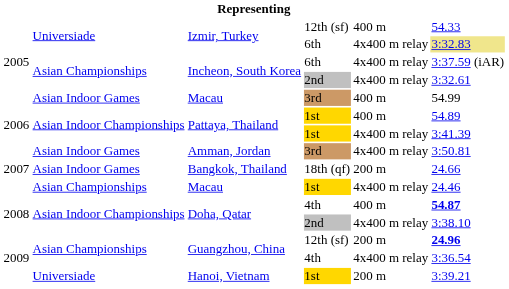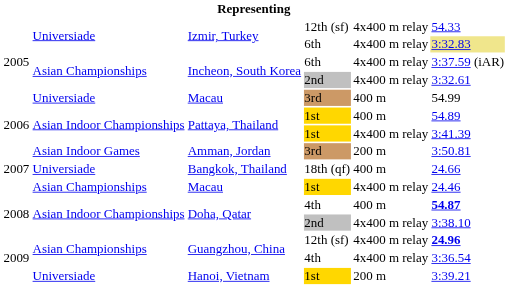 <table>
 <tr>
 <th colspan="6">Representing </th>
 </tr>
 <tr>
 <td rowspan=5>2005</td>
 <td rowspan=2><a href='#'>Universiade</a></td>
 <td rowspan=2><a href='#'>Izmir, Turkey</a></td>
 <td>12th (sf)</td>
-<td>400 m</td>
+<td>4x400 m relay</td>
 <td><a href='#'>54.33</a></td>
 </tr>
 <tr>
 <td>6th</td>
 <td>4x400 m relay</td>
 <td style="background: khaki;"><a href='#'>3:32.83</a></td>
 </tr>
 <tr>
 <td rowspan=2><a href='#'>Asian Championships</a></td>
 <td rowspan=2><a href='#'>Incheon, South Korea</a></td>
 <td>6th</td>
 <td>4x400 m relay</td>
 <td><a href='#'>3:37.59</a> (iAR)</td>
 </tr>
 <tr>
 <td bgcolor="silver">2nd</td>
 <td>4x400 m relay</td>
 <td><a href='#'>3:32.61</a></td>
 </tr>
 <tr>
-<td><a href='#'>Asian Indoor Games</a></td>
+<td><a href='#'>Universiade</a></td>
 <td><a href='#'>Macau</a></td>
 <td bgcolor="cc9966">3rd</td>
 <td>400 m</td>
 <td>54.99</td>
 </tr>
 <tr>
 <td rowspan=2>2006</td>
 <td rowspan=2><a href='#'>Asian Indoor Championships</a></td>
 <td rowspan=2><a href='#'>Pattaya, Thailand</a></td>
 <td bgcolor="gold">1st</td>
 <td>400 m</td>
 <td><a href='#'>54.89</a></td>
 </tr>
 <tr>
 <td bgcolor="gold">1st</td>
 <td>4x400 m relay</td>
 <td><a href='#'>3:41.39</a></td>
 </tr>
 <tr>
 <td rowspan=3>2007</td>
 <td><a href='#'>Asian Indoor Games</a></td>
 <td><a href='#'>Amman, Jordan</a></td>
 <td bgcolor="cc9966">3rd</td>
-<td>4x400 m relay</td>
+<td>200 m</td>
 <td><a href='#'>3:50.81</a></td>
 </tr>
 <tr>
-<td><a href='#'>Asian Indoor Games</a></td>
+<td><a href='#'>Universiade</a></td>
 <td><a href='#'>Bangkok, Thailand</a></td>
 <td>18th (qf)</td>
-<td>200 m</td>
+<td>400 m</td>
 <td><a href='#'>24.66</a></td>
 </tr>
 <tr>
 <td><a href='#'>Asian Championships</a></td>
 <td><a href='#'>Macau</a></td>
 <td bgcolor="gold">1st</td>
 <td>4x400 m relay</td>
 <td><a href='#'>24.46</a></td>
 </tr>
 <tr>
 <td rowspan=2>2008</td>
 <td rowspan=2><a href='#'>Asian Indoor Championships</a></td>
 <td rowspan=2><a href='#'>Doha, Qatar</a></td>
 <td>4th</td>
 <td>400 m</td>
 <td><strong><a href='#'>54.87</a></strong></td>
 </tr>
 <tr>
 <td bgcolor="silver">2nd</td>
 <td>4x400 m relay</td>
 <td><a href='#'>3:38.10</a></td>
 </tr>
 <tr>
 <td rowspan=3>2009</td>
 <td rowspan=2><a href='#'>Asian Championships</a></td>
 <td rowspan=2><a href='#'>Guangzhou, China</a></td>
 <td>12th (sf)</td>
-<td>200 m</td>
+<td>4x400 m relay</td>
 <td><strong><a href='#'>24.96</a></strong></td>
 </tr>
 <tr>
 <td>4th</td>
 <td>4x400 m relay</td>
 <td><a href='#'>3:36.54</a></td>
 </tr>
 <tr>
 <td><a href='#'>Universiade</a></td>
 <td><a href='#'>Hanoi, Vietnam</a></td>
 <td bgcolor="gold">1st</td>
 <td>200 m</td>
 <td><a href='#'>3:39.21</a></td>
 </tr>
 </table>
